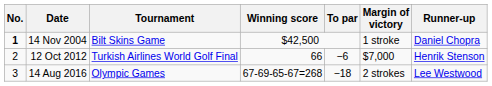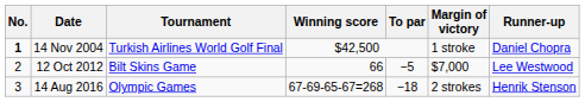 <table class="wikitable" style="font-size:95%;">
 <tr>
 <th>No.</th>
 <th>Date</th>
 <th>Tournament</th>
 <th>Winning score</th>
 <th>To par</th>
 <th>Margin of<br>victory</th>
 <th>Runner-up</th>
 </tr>
 <tr>
 <td align=center><strong>1</strong></td>
 <td align=right>14 Nov 2004</td>
-<td><a href='#'>Bilt Skins Game</a></td>
+<td><a href='#'>Turkish Airlines World Golf Final</a></td>
 <td colspan="2" align="center">$42,500</td>
 <td>1 stroke</td>
 <td> <a href='#'>Daniel Chopra</a></td>
 </tr>
 <tr>
 <td align=center>2</td>
 <td align=right>12 Oct 2012</td>
-<td><a href='#'>Turkish Airlines World Golf Final</a></td>
+<td><a href='#'>Bilt Skins Game</a></td>
 <td align=right>66</td>
-<td align=center>−6</td>
+<td align=center>−5</td>
 <td>$7,000</td>
-<td> <a href='#'>Henrik Stenson</a></td>
+<td> <a href='#'>Lee Westwood</a></td>
 </tr>
 <tr>
 <td align=center>3</td>
 <td align=right>14 Aug 2016</td>
 <td><a href='#'>Olympic Games</a></td>
 <td align=right>67-69-65-67=268</td>
 <td align=center>−18</td>
 <td>2 strokes</td>
-<td> <a href='#'>Lee Westwood</a></td>
+<td> <a href='#'>Henrik Stenson</a></td>
 </tr>
 </table>
